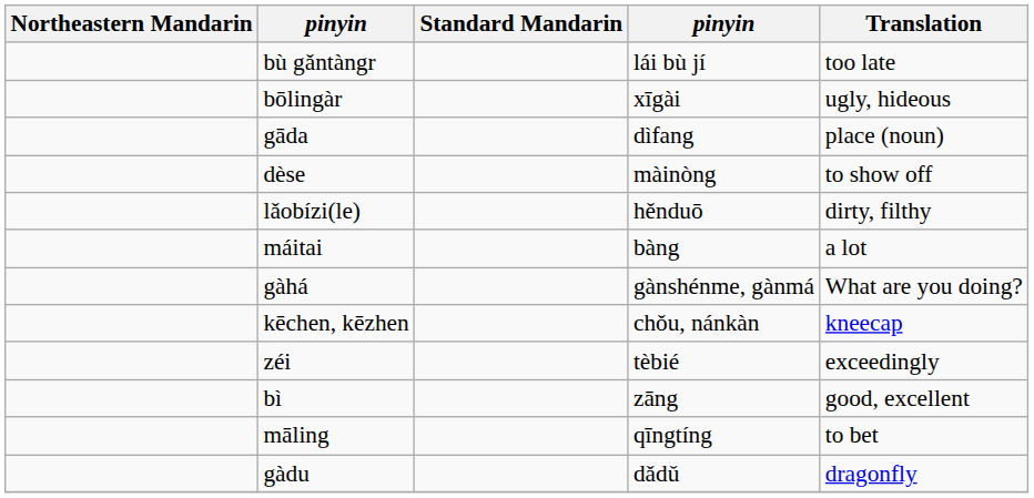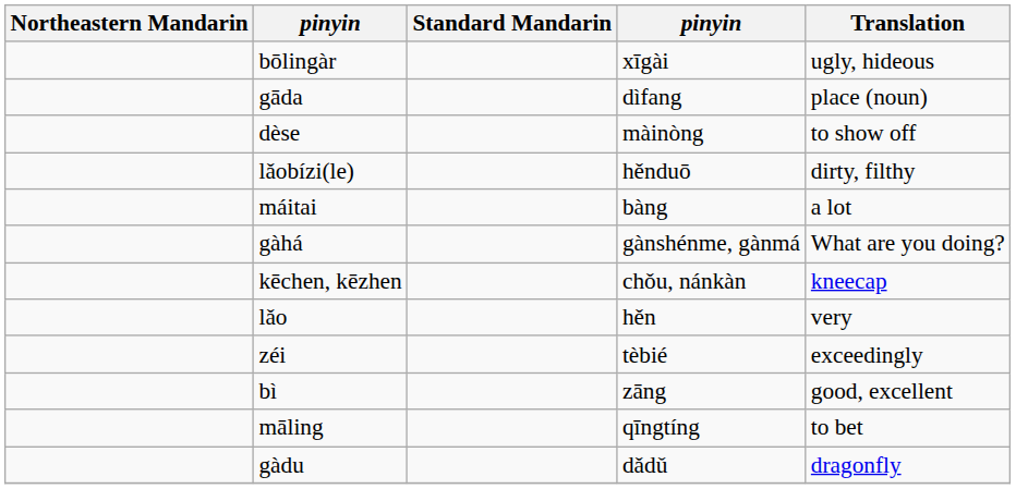 <table class="wikitable">
 <tr>
 <th>Northeastern Mandarin</th>
 <th><em>pinyin</em></th>
 <th>Standard Mandarin</th>
 <th><em>pinyin</em></th>
 <th>Translation</th>
-</tr>
-<tr>
-<td></td>
-<td>bù gǎntàngr</td>
-<td></td>
-<td>lái bù jí</td>
-<td>too late</td>
 </tr>
 <tr>
 <td></td>
 <td>bōlingàr</td>
 <td></td>
 <td>xīgài</td>
 <td>ugly, hideous</td>
 </tr>
 <tr>
 <td></td>
 <td>gāda</td>
 <td></td>
 <td>dìfang</td>
 <td>place (noun)</td>
 </tr>
 <tr>
 <td></td>
 <td>dèse</td>
 <td></td>
 <td>màinòng</td>
 <td>to show off</td>
 </tr>
 <tr>
 <td></td>
 <td>lǎobízi(le)</td>
 <td></td>
 <td>hěnduō</td>
 <td>dirty, filthy</td>
 </tr>
 <tr>
 <td></td>
 <td>máitai</td>
 <td></td>
 <td>bàng</td>
 <td>a lot</td>
 </tr>
 <tr>
 <td></td>
 <td>gàhá</td>
 <td></td>
 <td>gànshénme, gànmá</td>
 <td>What are you doing?</td>
 </tr>
 <tr>
 <td></td>
 <td>kēchen, kēzhen</td>
 <td></td>
 <td>chǒu, nánkàn</td>
 <td><a href='#'>kneecap</a></td>
 </tr>
 <tr>
 <td></td>
+<td>lǎo</td>
+<td></td>
+<td>hěn</td>
+<td>very</td>
+</tr>
+<tr>
+<td></td>
 <td>zéi</td>
 <td></td>
 <td>tèbié</td>
 <td>exceedingly</td>
 </tr>
 <tr>
 <td></td>
 <td>bì</td>
 <td></td>
 <td>zāng</td>
 <td>good, excellent</td>
 </tr>
 <tr>
 <td></td>
 <td>māling</td>
 <td></td>
 <td>qīngtíng</td>
 <td>to bet</td>
 </tr>
 <tr>
 <td></td>
 <td>gàdu</td>
 <td></td>
 <td>dǎdǔ</td>
 <td><a href='#'>dragonfly</a></td>
 </tr>
 <tr>
 </tr>
 </table>
